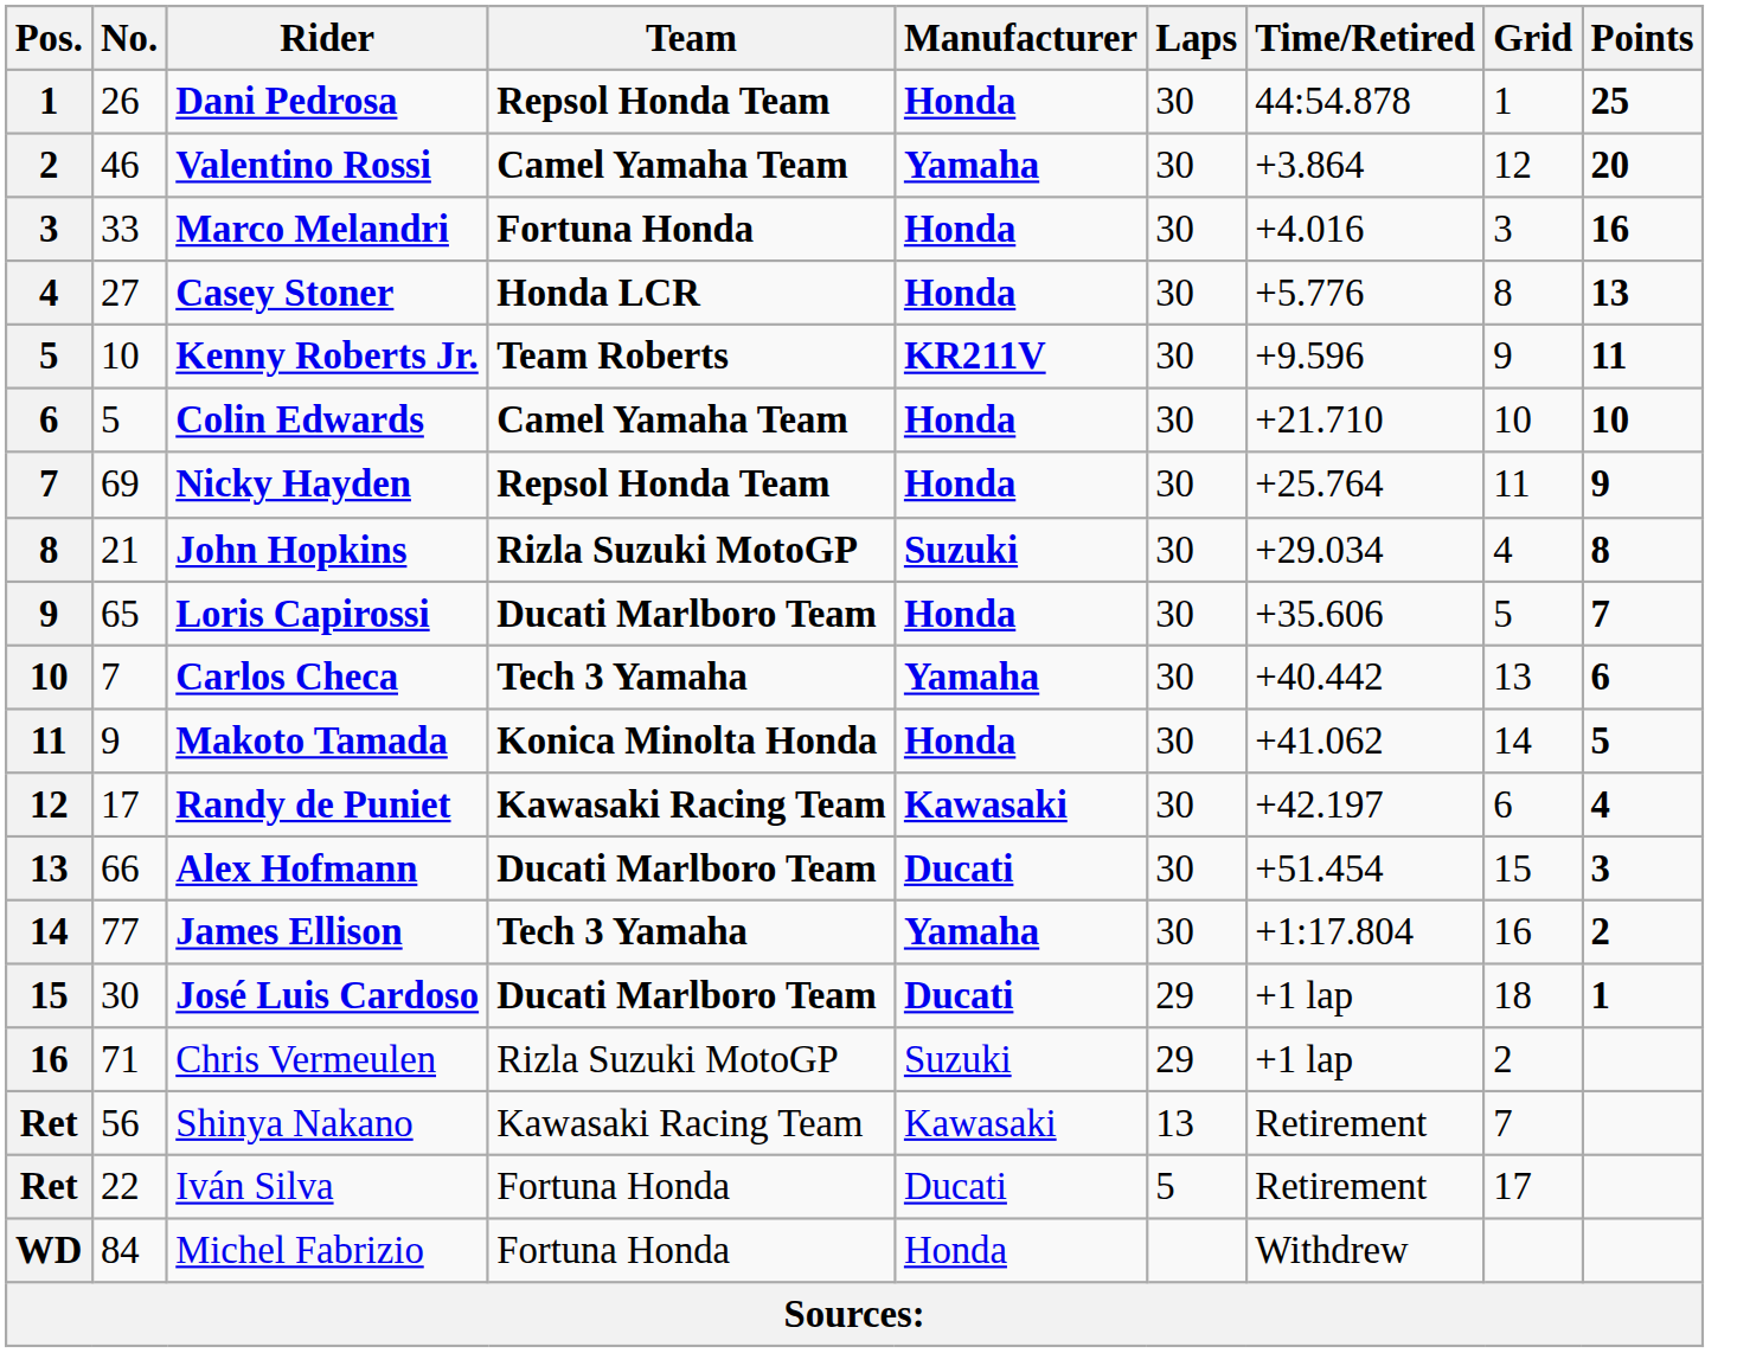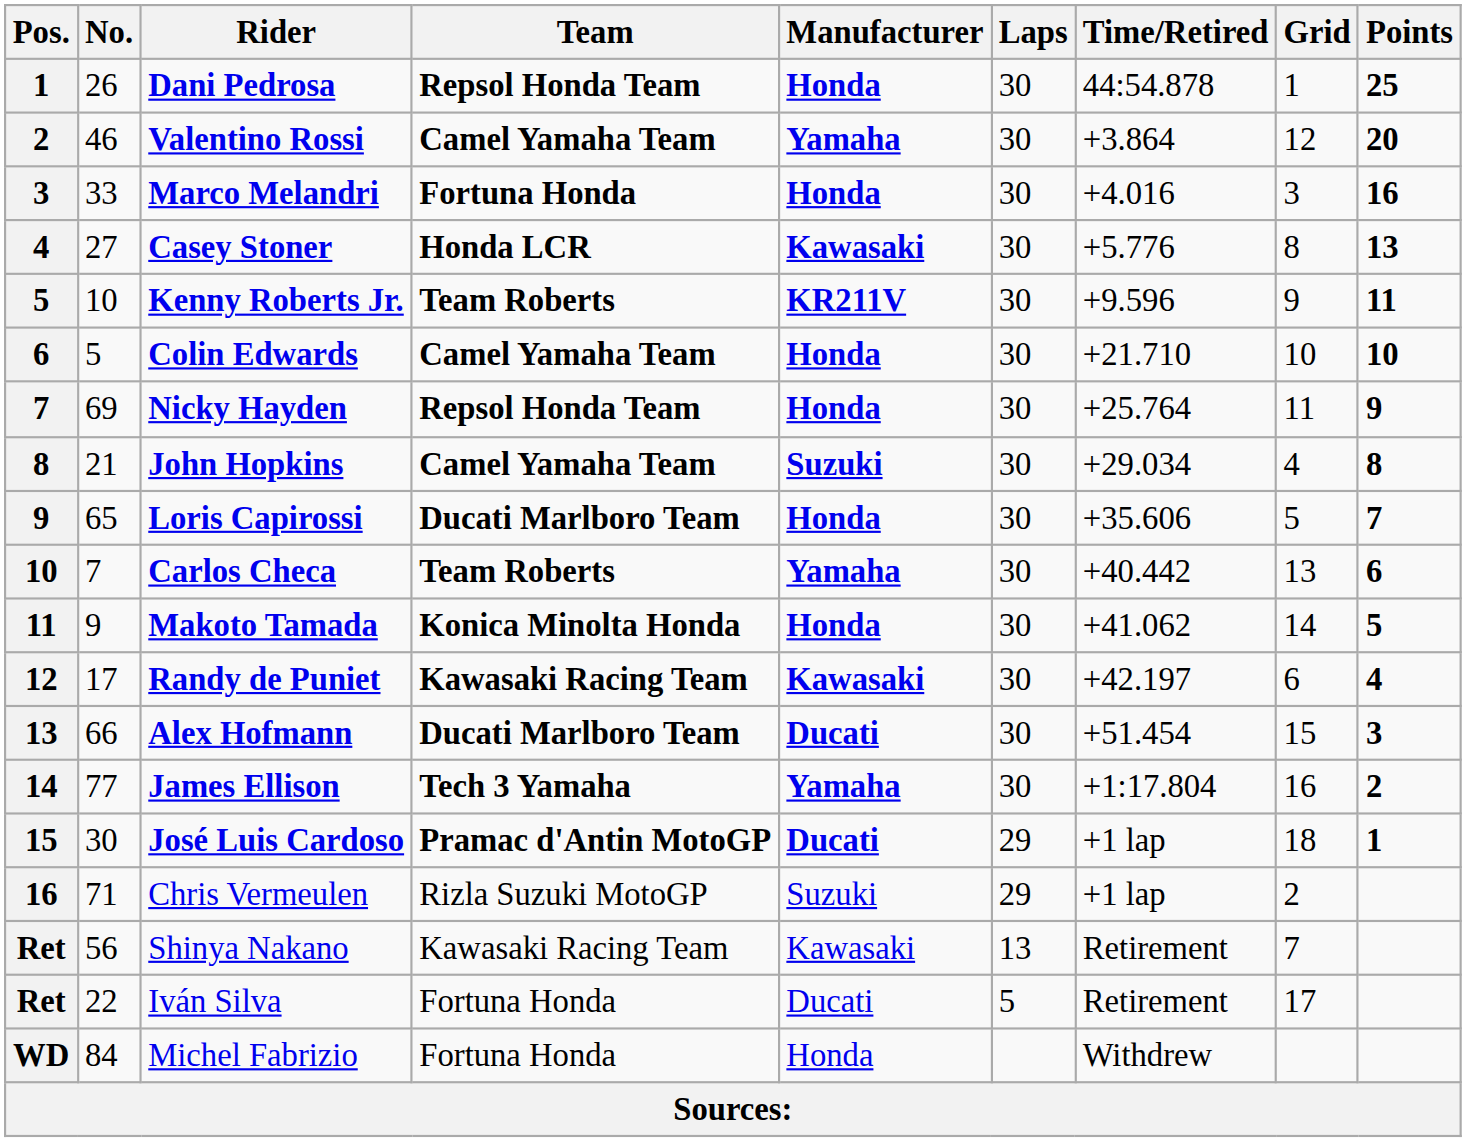 <table class="wikitable" style="font-size: 95%;">
 <tr>
 <th>Pos.</th>
 <th>No.</th>
 <th>Rider</th>
 <th>Team</th>
 <th>Manufacturer</th>
 <th>Laps</th>
 <th>Time/Retired</th>
 <th>Grid</th>
 <th>Points</th>
 </tr>
 <tr>
 <th>1</th>
 <td>26</td>
 <td> <strong><a href='#'>Dani Pedrosa</a></strong></td>
 <td><strong>Repsol Honda Team</strong></td>
 <td><strong><a href='#'>Honda</a></strong></td>
 <td>30</td>
 <td>44:54.878</td>
 <td>1</td>
 <td><strong>25</strong></td>
 </tr>
 <tr>
 <th>2</th>
 <td>46</td>
 <td> <strong><a href='#'>Valentino Rossi</a></strong></td>
 <td><strong>Camel Yamaha Team</strong></td>
 <td><strong><a href='#'>Yamaha</a></strong></td>
 <td>30</td>
 <td>+3.864</td>
 <td>12</td>
 <td><strong>20</strong></td>
 </tr>
 <tr>
 <th>3</th>
 <td>33</td>
 <td> <strong><a href='#'>Marco Melandri</a></strong></td>
 <td><strong>Fortuna Honda</strong></td>
 <td><strong><a href='#'>Honda</a></strong></td>
 <td>30</td>
 <td>+4.016</td>
 <td>3</td>
 <td><strong>16</strong></td>
 </tr>
 <tr>
 <th>4</th>
 <td>27</td>
 <td> <strong><a href='#'>Casey Stoner</a></strong></td>
 <td><strong>Honda LCR</strong></td>
-<td><strong><a href='#'>Honda</a></strong></td>
+<td><strong><a href='#'>Kawasaki</a></strong></td>
 <td>30</td>
 <td>+5.776</td>
 <td>8</td>
 <td><strong>13</strong></td>
 </tr>
 <tr>
 <th>5</th>
 <td>10</td>
 <td> <strong><a href='#'>Kenny Roberts Jr.</a></strong></td>
 <td><strong>Team Roberts</strong></td>
 <td><strong><a href='#'>KR211V</a></strong></td>
 <td>30</td>
 <td>+9.596</td>
 <td>9</td>
 <td><strong>11</strong></td>
 </tr>
 <tr>
 <th>6</th>
 <td>5</td>
 <td> <strong><a href='#'>Colin Edwards</a></strong></td>
 <td><strong>Camel Yamaha Team</strong></td>
 <td><strong><a href='#'>Honda</a></strong></td>
 <td>30</td>
 <td>+21.710</td>
 <td>10</td>
 <td><strong>10</strong></td>
 </tr>
 <tr>
 <th>7</th>
 <td>69</td>
 <td> <strong><a href='#'>Nicky Hayden</a></strong></td>
 <td><strong>Repsol Honda Team</strong></td>
 <td><strong><a href='#'>Honda</a></strong></td>
 <td>30</td>
 <td>+25.764</td>
 <td>11</td>
 <td><strong>9</strong></td>
 </tr>
 <tr>
 <th>8</th>
 <td>21</td>
 <td> <strong><a href='#'>John Hopkins</a></strong></td>
-<td><strong>Rizla Suzuki MotoGP</strong></td>
+<td><strong>Camel Yamaha Team</strong></td>
 <td><strong><a href='#'>Suzuki</a></strong></td>
 <td>30</td>
 <td>+29.034</td>
 <td>4</td>
 <td><strong>8</strong></td>
 </tr>
 <tr>
 <th>9</th>
 <td>65</td>
 <td> <strong><a href='#'>Loris Capirossi</a></strong></td>
 <td><strong>Ducati Marlboro Team</strong></td>
 <td><strong><a href='#'>Honda</a></strong></td>
 <td>30</td>
 <td>+35.606</td>
 <td>5</td>
 <td><strong>7</strong></td>
 </tr>
 <tr>
 <th>10</th>
 <td>7</td>
 <td> <strong><a href='#'>Carlos Checa</a></strong></td>
-<td><strong>Tech 3 Yamaha</strong></td>
+<td><strong>Team Roberts</strong></td>
 <td><strong><a href='#'>Yamaha</a></strong></td>
 <td>30</td>
 <td>+40.442</td>
 <td>13</td>
 <td><strong>6</strong></td>
 </tr>
 <tr>
 <th>11</th>
 <td>9</td>
 <td> <strong><a href='#'>Makoto Tamada</a></strong></td>
 <td><strong>Konica Minolta Honda</strong></td>
 <td><strong><a href='#'>Honda</a></strong></td>
 <td>30</td>
 <td>+41.062</td>
 <td>14</td>
 <td><strong>5</strong></td>
 </tr>
 <tr>
 <th>12</th>
 <td>17</td>
 <td> <strong><a href='#'>Randy de Puniet</a></strong></td>
 <td><strong>Kawasaki Racing Team</strong></td>
 <td><strong><a href='#'>Kawasaki</a></strong></td>
 <td>30</td>
 <td>+42.197</td>
 <td>6</td>
 <td><strong>4</strong></td>
 </tr>
 <tr>
 <th>13</th>
 <td>66</td>
 <td> <strong><a href='#'>Alex Hofmann</a></strong></td>
 <td><strong>Ducati Marlboro Team</strong></td>
 <td><strong><a href='#'>Ducati</a></strong></td>
 <td>30</td>
 <td>+51.454</td>
 <td>15</td>
 <td><strong>3</strong></td>
 </tr>
 <tr>
 <th>14</th>
 <td>77</td>
 <td> <strong><a href='#'>James Ellison</a></strong></td>
 <td><strong>Tech 3 Yamaha</strong></td>
 <td><strong><a href='#'>Yamaha</a></strong></td>
 <td>30</td>
 <td>+1:17.804</td>
 <td>16</td>
 <td><strong>2</strong></td>
 </tr>
 <tr>
 <th>15</th>
 <td>30</td>
 <td> <strong><a href='#'>José Luis Cardoso</a></strong></td>
-<td><strong>Ducati Marlboro Team</strong></td>
+<td><strong>Pramac d'Antin MotoGP</strong></td>
 <td><strong><a href='#'>Ducati</a></strong></td>
 <td>29</td>
 <td>+1 lap</td>
 <td>18</td>
 <td><strong>1</strong></td>
 </tr>
 <tr>
 <th>16</th>
 <td>71</td>
 <td> <a href='#'>Chris Vermeulen</a></td>
 <td>Rizla Suzuki MotoGP</td>
 <td><a href='#'>Suzuki</a></td>
 <td>29</td>
 <td>+1 lap</td>
 <td>2</td>
 <td></td>
 </tr>
 <tr>
 <th>Ret</th>
 <td>56</td>
 <td> <a href='#'>Shinya Nakano</a></td>
 <td>Kawasaki Racing Team</td>
 <td><a href='#'>Kawasaki</a></td>
 <td>13</td>
 <td>Retirement</td>
 <td>7</td>
 <td></td>
 </tr>
 <tr>
 <th>Ret</th>
 <td>22</td>
 <td> <a href='#'>Iván Silva</a></td>
 <td>Fortuna Honda</td>
 <td><a href='#'>Ducati</a></td>
 <td>5</td>
 <td>Retirement</td>
 <td>17</td>
 <td></td>
 </tr>
 <tr>
 <th>WD</th>
 <td>84</td>
 <td> <a href='#'>Michel Fabrizio</a></td>
 <td>Fortuna Honda</td>
 <td><a href='#'>Honda</a></td>
 <td></td>
 <td>Withdrew</td>
 <td></td>
 <td></td>
 </tr>
 <tr>
 <th colspan=9>Sources:</th>
 </tr>
 </table>
